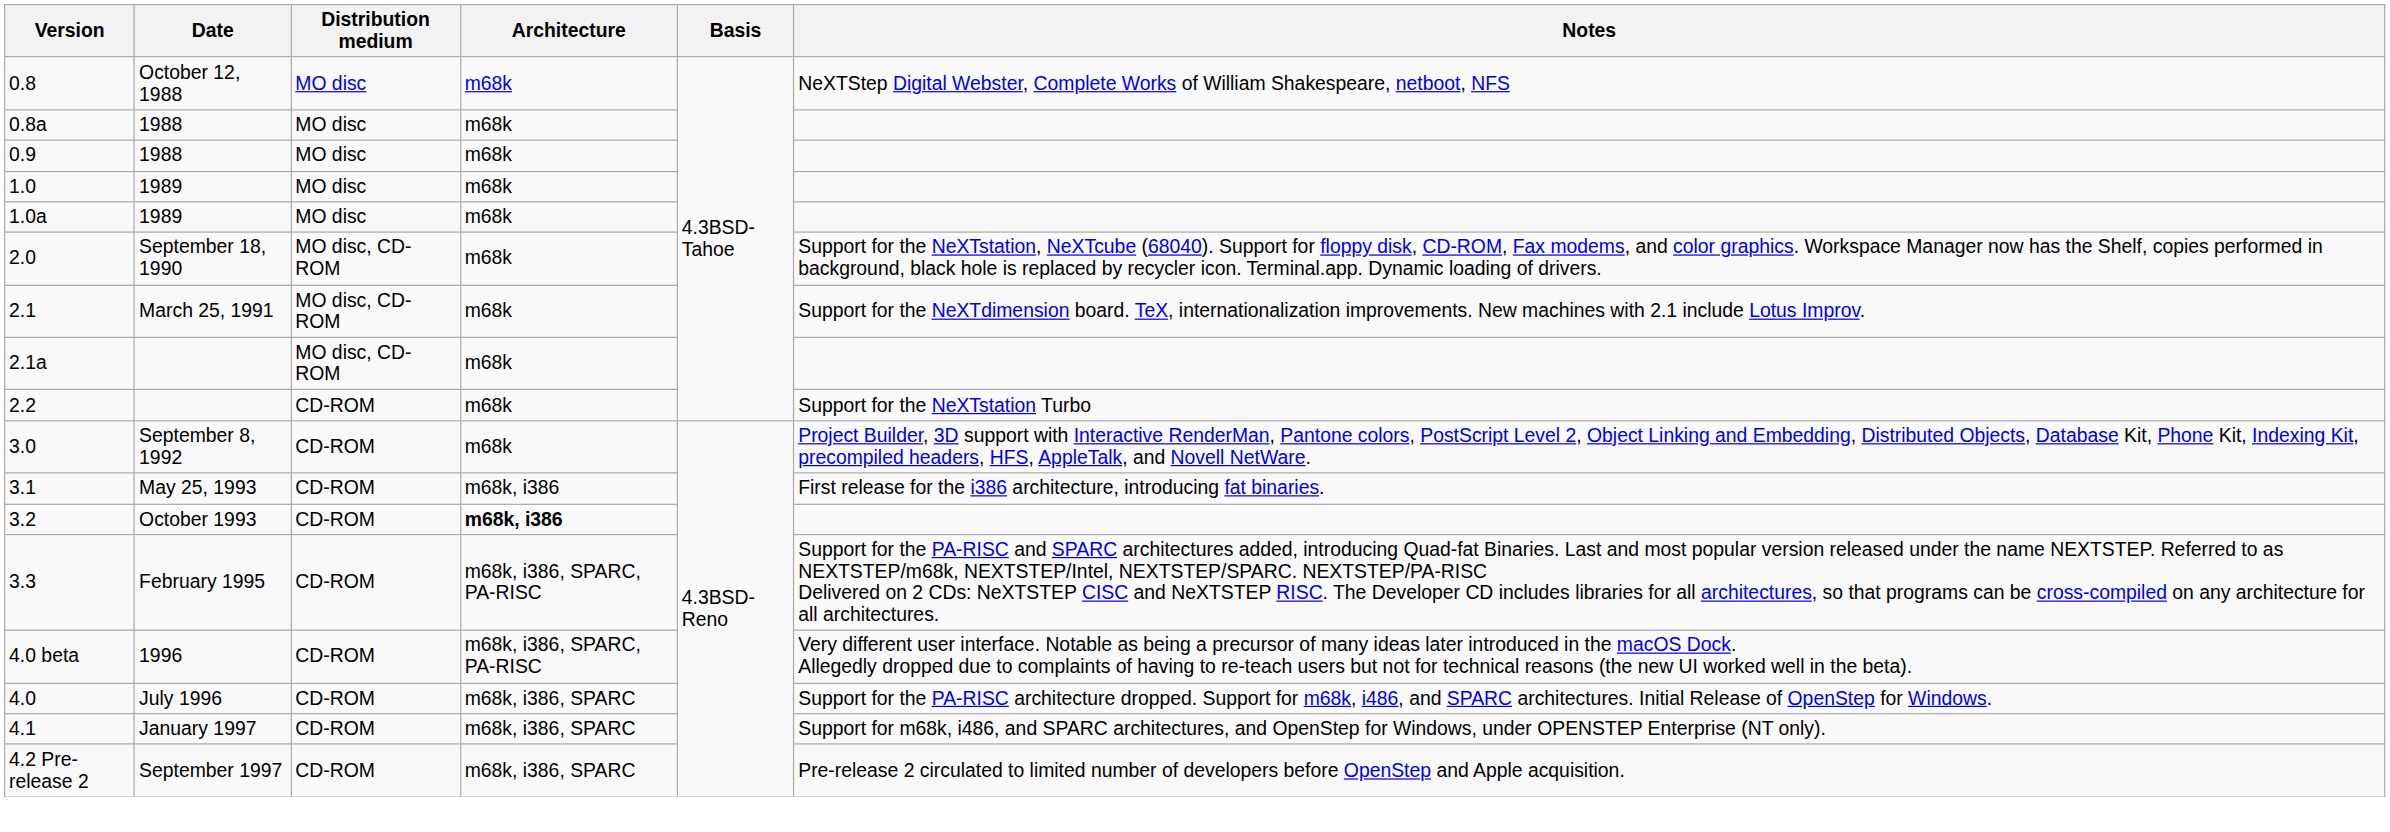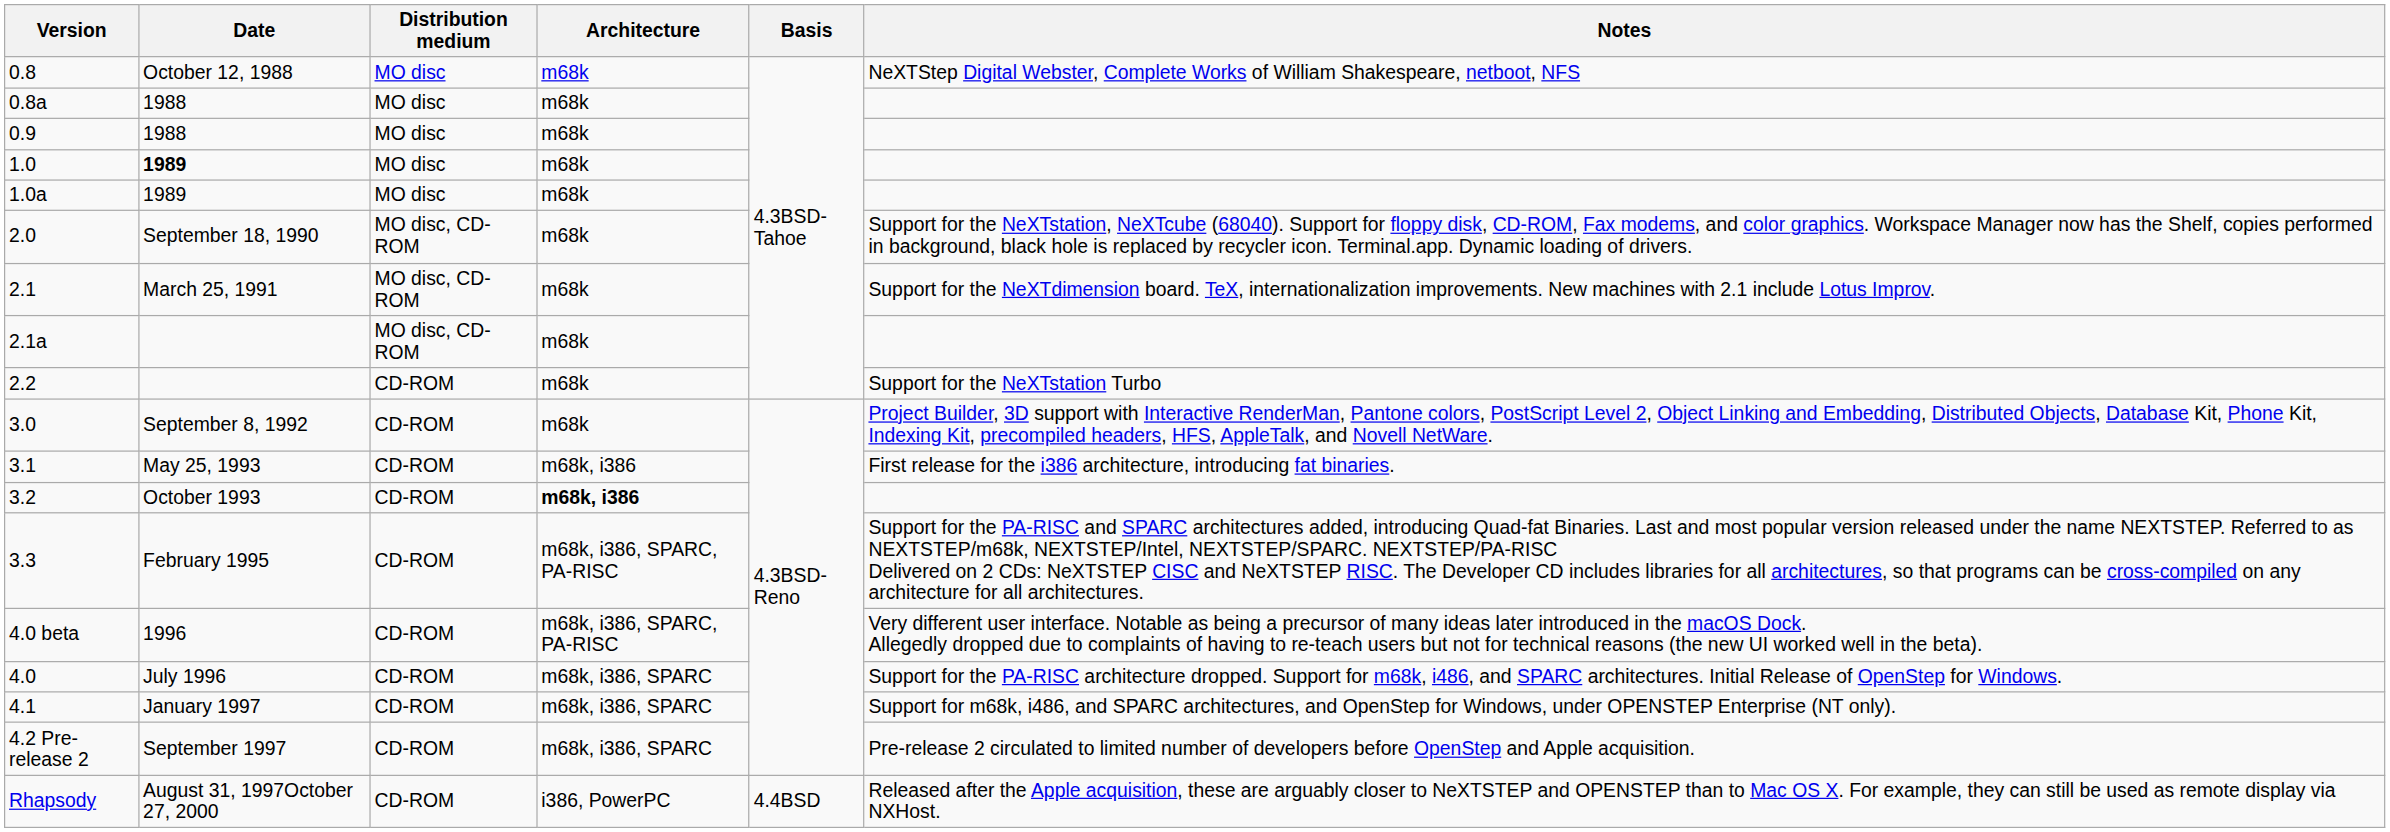 <table class="wikitable">
 <tr>
 <th>Version</th>
 <th>Date</th>
 <th>Distribution medium</th>
 <th>Architecture</th>
 <th>Basis</th>
 <th>Notes</th>
 </tr>
 <tr>
 <td>0.8</td>
 <td>October 12, 1988</td>
 <td><a href='#'>MO disc</a></td>
 <td><a href='#'>m68k</a></td>
 <td rowspan="9">4.3BSD-Tahoe</td>
 <td>NeXTStep <a href='#'>Digital Webster</a>, <a href='#'>Complete Works</a> of William Shakespeare, <a href='#'>netboot</a>, <a href='#'>NFS</a></td>
 </tr>
 <tr>
 <td>0.8a</td>
 <td>1988</td>
 <td>MO disc</td>
 <td>m68k</td>
 <td></td>
 </tr>
 <tr>
 <td>0.9</td>
 <td>1988</td>
 <td>MO disc</td>
 <td>m68k</td>
 <td></td>
 </tr>
 <tr>
 <td>1.0</td>
-<td>1989</td>
+<td><strong>1989</strong></td>
 <td>MO disc</td>
 <td>m68k</td>
 <td></td>
 </tr>
 <tr>
 <td>1.0a</td>
 <td>1989</td>
 <td>MO disc</td>
 <td>m68k</td>
 <td></td>
 </tr>
 <tr>
 <td>2.0</td>
 <td>September 18, 1990</td>
 <td>MO disc, CD-ROM</td>
 <td>m68k</td>
 <td>Support for the <a href='#'>NeXTstation</a>, <a href='#'>NeXTcube</a> (<a href='#'>68040</a>). Support for <a href='#'>floppy disk</a>, <a href='#'>CD-ROM</a>, <a href='#'>Fax modems</a>, and <a href='#'>color graphics</a>. Workspace Manager now has the Shelf, copies performed in background, black hole is replaced by recycler icon. Terminal.app. Dynamic loading of drivers.</td>
 </tr>
 <tr>
 <td>2.1</td>
 <td>March 25, 1991</td>
 <td>MO disc, CD-ROM</td>
 <td>m68k</td>
 <td>Support for the <a href='#'>NeXTdimension</a> board. <a href='#'>TeX</a>, internationalization improvements. New machines with 2.1 include <a href='#'>Lotus Improv</a>.</td>
 </tr>
 <tr>
 <td>2.1a</td>
 <td></td>
 <td>MO disc, CD-ROM</td>
 <td>m68k</td>
 <td></td>
 </tr>
 <tr>
 <td>2.2</td>
 <td></td>
 <td>CD-ROM</td>
 <td>m68k</td>
 <td>Support for the <a href='#'>NeXTstation</a> Turbo</td>
 </tr>
 <tr>
 <td>3.0</td>
 <td>September 8, 1992</td>
 <td>CD-ROM</td>
 <td>m68k</td>
 <td rowspan="8">4.3BSD-Reno</td>
 <td><a href='#'>Project Builder</a>, <a href='#'>3D</a> support with <a href='#'>Interactive RenderMan</a>, <a href='#'>Pantone colors</a>, <a href='#'>PostScript Level 2</a>, <a href='#'>Object Linking and Embedding</a>, <a href='#'>Distributed Objects</a>, <a href='#'>Database</a> Kit, <a href='#'>Phone</a> Kit, <a href='#'>Indexing Kit</a>, <a href='#'>precompiled headers</a>, <a href='#'>HFS</a>, <a href='#'>AppleTalk</a>, and <a href='#'>Novell NetWare</a>.</td>
 </tr>
 <tr>
 <td>3.1</td>
 <td>May 25, 1993</td>
 <td>CD-ROM</td>
 <td>m68k, i386</td>
 <td>First release for the <a href='#'>i386</a> architecture, introducing <a href='#'>fat binaries</a>.</td>
 </tr>
 <tr>
 <td>3.2</td>
 <td>October 1993</td>
 <td>CD-ROM</td>
 <td><strong>m68k, i386</strong></td>
 <td></td>
 </tr>
 <tr>
 <td>3.3</td>
 <td>February 1995</td>
 <td>CD-ROM</td>
 <td>m68k, i386, SPARC, PA-RISC</td>
 <td>Support for the <a href='#'>PA-RISC</a> and <a href='#'>SPARC</a> architectures added, introducing Quad-fat Binaries. Last and most popular version released under the name NEXTSTEP. Referred to as NEXTSTEP/m68k, NEXTSTEP/Intel, NEXTSTEP/SPARC. NEXTSTEP/PA-RISC<br>Delivered on 2 CDs: NeXTSTEP <a href='#'>CISC</a> and NeXTSTEP <a href='#'>RISC</a>. The Developer CD includes libraries for all <a href='#'>architectures</a>, so that programs can be <a href='#'>cross-compiled</a> on any architecture for all architectures.</td>
 </tr>
 <tr>
 <td>4.0 beta</td>
 <td>1996</td>
 <td>CD-ROM</td>
 <td>m68k, i386, SPARC, PA-RISC</td>
 <td>Very different user interface. Notable as being a precursor of many ideas later introduced in the <a href='#'>macOS Dock</a>.<br>Allegedly dropped due to complaints of having to re-teach users but not for technical reasons (the new UI worked well in the beta).</td>
 </tr>
 <tr>
 <td>4.0</td>
 <td>July 1996</td>
 <td>CD-ROM</td>
 <td>m68k, i386, SPARC</td>
 <td>Support for the <a href='#'>PA-RISC</a> architecture dropped. Support for <a href='#'>m68k</a>, <a href='#'>i486</a>, and <a href='#'>SPARC</a> architectures. Initial Release of <a href='#'>OpenStep</a> for <a href='#'>Windows</a>.</td>
 </tr>
 <tr>
 <td>4.1</td>
 <td>January 1997</td>
 <td>CD-ROM</td>
 <td>m68k, i386, SPARC</td>
 <td>Support for m68k, i486, and SPARC architectures, and OpenStep for Windows, under OPENSTEP Enterprise (NT only).</td>
 </tr>
 <tr>
 <td>4.2 Pre-release 2</td>
 <td>September 1997</td>
 <td>CD-ROM</td>
 <td>m68k, i386, SPARC</td>
 <td>Pre-release 2 circulated to limited number of developers before <a href='#'>OpenStep</a> and Apple acquisition.</td>
 </tr>
+<tr>
+<td><a href='#'>Rhapsody</a></td>
+<td>August 31, 1997October 27, 2000</td>
+<td>CD-ROM</td>
+<td>i386, PowerPC</td>
+<td>4.4BSD</td>
+<td>Released after the <a href='#'>Apple acquisition</a>, these are arguably closer to NeXTSTEP and OPENSTEP than to <a href='#'>Mac OS X</a>. For example, they can still be used as remote display via NXHost.</td>
+</tr>
 </table>
